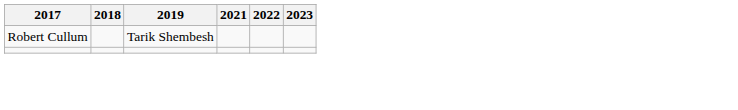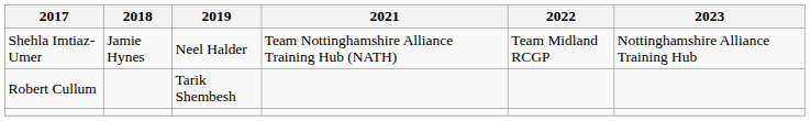 <table class="wikitable">
 <tr>
 <th>2017</th>
 <th>2018</th>
 <th>2019</th>
 <th>2021</th>
 <th>2022</th>
 <th>2023</th>
+</tr>
+<tr>
+<td>Shehla Imtiaz-Umer</td>
+<td>Jamie Hynes</td>
+<td>Neel Halder</td>
+<td>Team Nottinghamshire Alliance Training Hub (NATH)</td>
+<td>Team Midland RCGP</td>
+<td>Nottinghamshire Alliance Training Hub</td>
 </tr>
 <tr>
 <td>Robert Cullum</td>
 <td></td>
 <td>Tarik Shembesh</td>
 <td></td>
 <td></td>
 <td></td>
 </tr>
 <tr>
 <td></td>
 <td></td>
 <td></td>
 <td></td>
 <td></td>
 </tr>
 </table>
